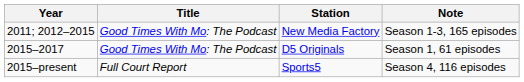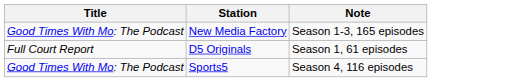 <table class="wikitable">
 <tr>
-<th>Year</th>
 <th>Title</th>
 <th>Station</th>
 <th>Note</th>
 </tr>
 <tr>
-<td>2011; 2012–2015</td>
 <td><em><a href='#'>Good Times With Mo</a>: The Podcast</em></td>
 <td><a href='#'>New Media Factory</a></td>
 <td>Season 1-3, 165 episodes</td>
 </tr>
 <tr>
-<td>2015–2017</td>
-<td><em><a href='#'>Good Times With Mo</a>: The Podcast</em></td>
+<td><em>Full Court Report</em></td>
 <td><a href='#'>D5 Originals</a></td>
 <td>Season 1, 61 episodes</td>
 </tr>
 <tr>
-<td>2015–present</td>
-<td><em>Full Court Report</em></td>
+<td><em><a href='#'>Good Times With Mo</a>: The Podcast</em></td>
 <td><a href='#'>Sports5</a></td>
 <td>Season 4, 116 episodes</td>
 </tr>
 </table>
